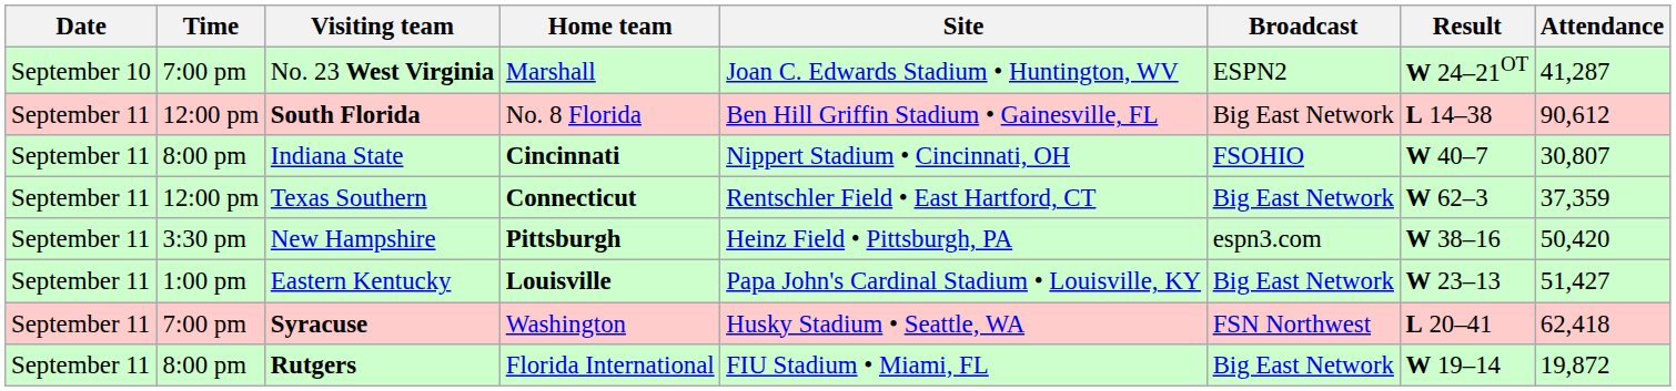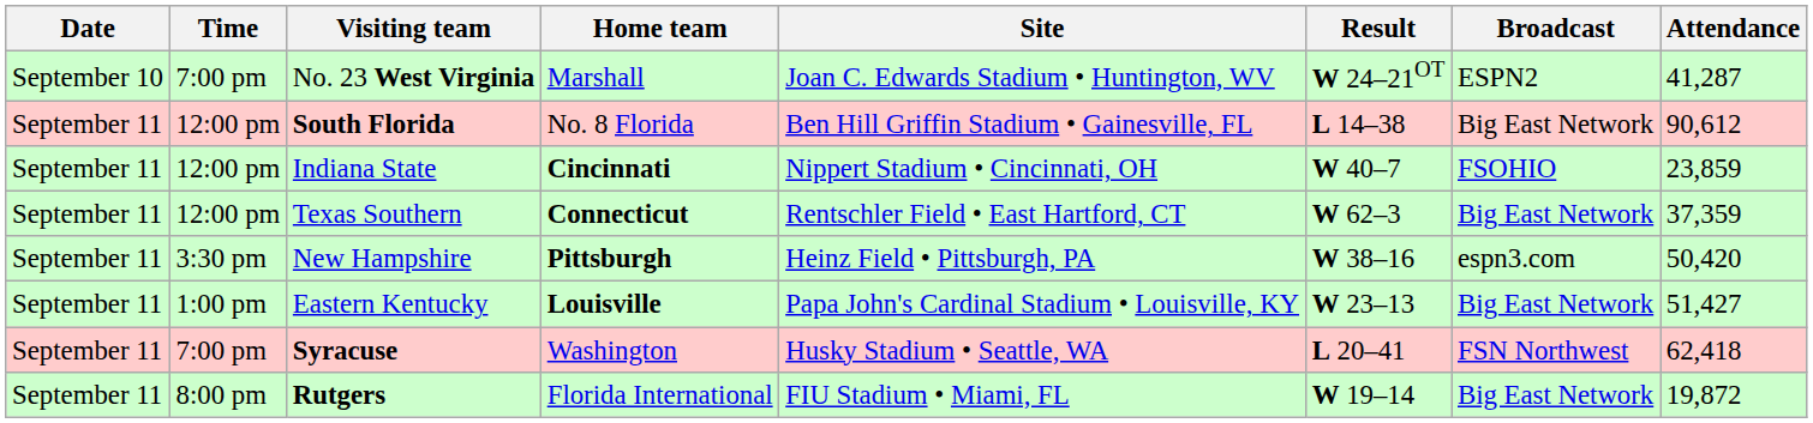 <table class="wikitable" style="font-size:95%;">
 <tr>
 <th>Date</th>
 <th>Time</th>
 <th>Visiting team</th>
 <th>Home team</th>
 <th>Site</th>
+<th>Result</th>
 <th>Broadcast</th>
-<th>Result</th>
 <th>Attendance</th>
 </tr>
 <tr bgcolor=#ccffcc>
 <td>September 10</td>
 <td>7:00 pm</td>
 <td>No. 23 <strong>West Virginia</strong></td>
 <td><a href='#'>Marshall</a></td>
 <td><a href='#'>Joan C. Edwards Stadium</a> • <a href='#'>Huntington, WV</a></td>
+<td><strong>W</strong> 24–21<sup>OT</sup></td>
 <td>ESPN2</td>
-<td><strong>W</strong> 24–21<sup>OT</sup></td>
 <td>41,287</td>
 </tr>
 <tr bgcolor=#ffcccc>
 <td>September 11</td>
 <td>12:00 pm</td>
 <td><strong>South Florida</strong></td>
 <td>No. 8 <a href='#'>Florida</a></td>
 <td><a href='#'>Ben Hill Griffin Stadium</a> • <a href='#'>Gainesville, FL</a></td>
+<td><strong>L</strong> 14–38</td>
 <td>Big East Network</td>
-<td><strong>L</strong> 14–38</td>
 <td>90,612</td>
 </tr>
 <tr bgcolor=#ccffcc>
 <td>September 11</td>
-<td>8:00 pm</td>
+<td>12:00 pm</td>
 <td><a href='#'>Indiana State</a></td>
 <td><strong>Cincinnati</strong></td>
 <td><a href='#'>Nippert Stadium</a> • <a href='#'>Cincinnati, OH</a></td>
+<td><strong>W</strong> 40–7</td>
 <td><a href='#'>FSOHIO</a></td>
-<td><strong>W</strong> 40–7</td>
-<td>30,807</td>
+<td>23,859</td>
 </tr>
 <tr bgcolor=#ccffcc>
 <td>September 11</td>
 <td>12:00 pm</td>
 <td><a href='#'>Texas Southern</a></td>
 <td><strong>Connecticut</strong></td>
 <td><a href='#'>Rentschler Field</a> • <a href='#'>East Hartford, CT</a></td>
+<td><strong>W</strong> 62–3</td>
 <td><a href='#'>Big East Network</a></td>
-<td><strong>W</strong> 62–3</td>
 <td>37,359</td>
 </tr>
 <tr bgcolor=#ccffcc>
 <td>September 11</td>
 <td>3:30 pm</td>
 <td><a href='#'>New Hampshire</a></td>
 <td><strong>Pittsburgh</strong></td>
 <td><a href='#'>Heinz Field</a> • <a href='#'>Pittsburgh, PA</a></td>
+<td><strong>W</strong> 38–16</td>
 <td>espn3.com</td>
-<td><strong>W</strong> 38–16</td>
 <td>50,420</td>
 </tr>
 <tr bgcolor=#ccffcc>
 <td>September 11</td>
 <td>1:00 pm</td>
 <td><a href='#'>Eastern Kentucky</a></td>
 <td><strong>Louisville</strong></td>
 <td><a href='#'>Papa John's Cardinal Stadium</a> • <a href='#'>Louisville, KY</a></td>
+<td><strong>W</strong> 23–13</td>
 <td><a href='#'>Big East Network</a></td>
-<td><strong>W</strong> 23–13</td>
 <td>51,427</td>
 </tr>
 <tr bgcolor=#ffcccc>
 <td>September 11</td>
 <td>7:00 pm</td>
 <td><strong>Syracuse</strong></td>
 <td><a href='#'>Washington</a></td>
 <td><a href='#'>Husky Stadium</a> • <a href='#'>Seattle, WA</a></td>
+<td><strong>L</strong> 20–41</td>
 <td><a href='#'>FSN Northwest</a></td>
-<td><strong>L</strong> 20–41</td>
 <td>62,418</td>
 </tr>
 <tr bgcolor=#ccffcc>
 <td>September 11</td>
 <td>8:00 pm</td>
 <td><strong>Rutgers</strong></td>
 <td><a href='#'>Florida International</a></td>
 <td><a href='#'>FIU Stadium</a> • <a href='#'>Miami, FL</a></td>
+<td><strong>W</strong> 19–14</td>
 <td><a href='#'>Big East Network</a></td>
-<td><strong>W</strong> 19–14</td>
 <td>19,872</td>
 </tr>
 </table>
